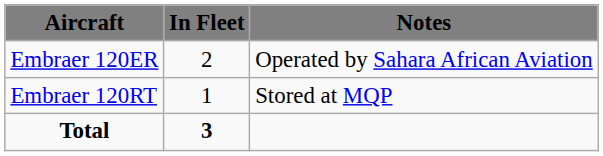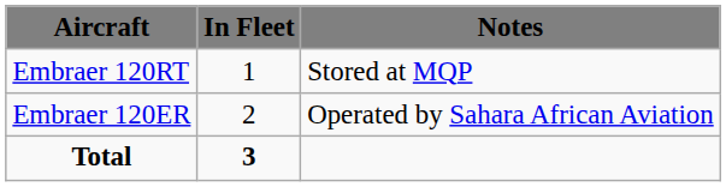 <table class="wikitable" style="margin:1em auto;">
 <tr>
 <th style="background-color:grey;">Aircraft</th>
 <th style="background-color:grey;">In Fleet</th>
 <th style="background-color:grey;">Notes</th>
 </tr>
 <tr>
+<td><a href='#'>Embraer 120RT</a></td>
+<td align=center>1</td>
+<td>Stored at <a href='#'>MQP</a></td>
+</tr>
+<tr>
 <td><a href='#'>Embraer 120ER</a></td>
 <td align=center>2</td>
 <td>Operated by <a href='#'>Sahara African Aviation</a></td>
-</tr>
-<tr>
-<td><a href='#'>Embraer 120RT</a></td>
-<td align=center>1</td>
-<td>Stored at <a href='#'>MQP</a></td>
 </tr>
 <tr>
 <td align=center><strong>Total</strong></td>
 <td align=center><strong>3</strong></td>
 <td></td>
 </tr>
 </table>
